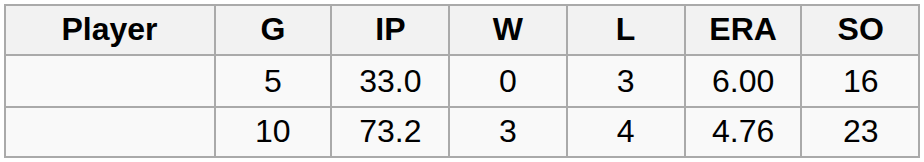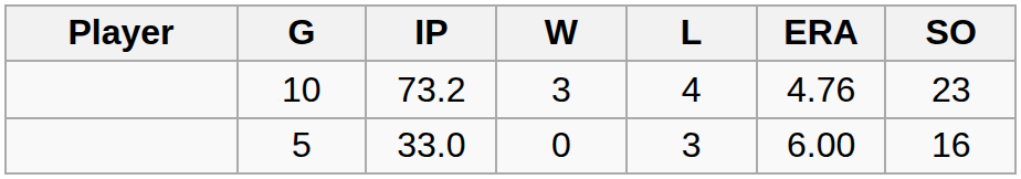 <table class="wikitable sortable">
 <tr>
 <th bgcolor="#DDDDFF" width="16%">Player</th>
 <th bgcolor="#DDDDFF" width="9%">G</th>
 <th bgcolor="#DDDDFF" width="9%">IP</th>
 <th bgcolor="#DDDDFF" width="9%">W</th>
 <th bgcolor="#DDDDFF" width="9%">L</th>
 <th bgcolor="#DDDDFF" width="9%">ERA</th>
 <th bgcolor="#DDDDFF" width="9%">SO</th>
 </tr>
 <tr align="center">
 <td></td>
+<td>10</td>
+<td>73.2</td>
+<td>3</td>
+<td>4</td>
+<td>4.76</td>
+<td>23</td>
+</tr>
+<tr align="center">
+<td></td>
 <td>5</td>
 <td>33.0</td>
 <td>0</td>
 <td>3</td>
 <td>6.00</td>
 <td>16</td>
 </tr>
-<tr align="center">
-<td></td>
-<td>10</td>
-<td>73.2</td>
-<td>3</td>
-<td>4</td>
-<td>4.76</td>
-<td>23</td>
-</tr>
 </table>
